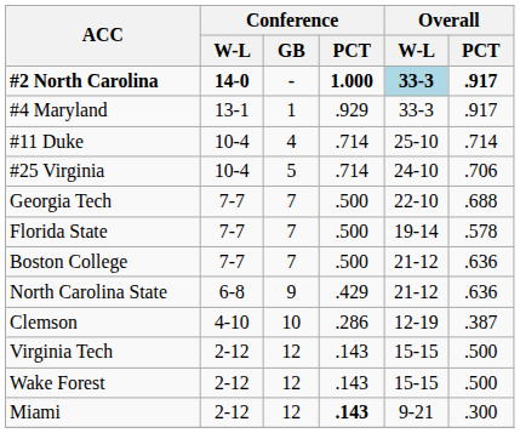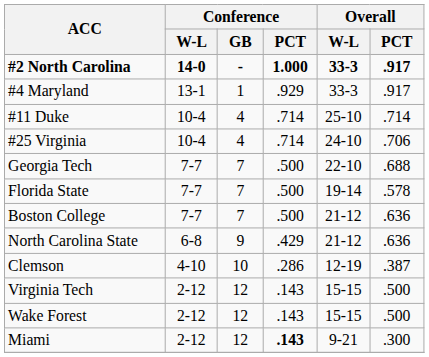 <table class="wikitable">
 <tr>
 <th rowspan="2">ACC </th>
 <th colspan="3">Conference</th>
 <th colspan="3">Overall</th>
 </tr>
 <tr>
 <th>  W-L  </th>
 <th>  GB  </th>
 <th>  PCT  </th>
 <th>  W-L  </th>
 <th>  PCT  </th>
 </tr>
 <tr>
 <td><strong>#2 North Carolina</strong></td>
 <td align="center"><strong>14-0</strong></td>
 <td align="center"><strong>-</strong></td>
 <td align="center"><strong>1.000</strong></td>
-<td align="center" style="background: lightblue;"><strong>33-3</strong></td>
+<td align="center"><strong>33-3</strong></td>
 <td align="center"><strong>.917</strong></td>
 </tr>
 <tr>
 <td>#4 Maryland</td>
 <td align="center">13-1</td>
 <td align="center">1</td>
 <td align="center">.929</td>
 <td align="center">33-3</td>
 <td align="center">.917</td>
 </tr>
 <tr>
 <td>#11 Duke</td>
 <td align="center">10-4</td>
 <td align="center">4</td>
 <td align="center">.714</td>
 <td align="center">25-10</td>
 <td align="center">.714</td>
 </tr>
 <tr>
 <td>#25 Virginia</td>
 <td align="center">10-4</td>
-<td align="center">5</td>
+<td align="center">4</td>
 <td align="center">.714</td>
 <td align="center">24-10</td>
 <td align="center">.706</td>
 </tr>
 <tr>
 <td>Georgia Tech</td>
 <td align="center">7-7</td>
 <td align="center">7</td>
 <td align="center">.500</td>
 <td align="center">22-10</td>
 <td align="center">.688</td>
 </tr>
 <tr>
 <td>Florida State</td>
 <td align="center">7-7</td>
 <td align="center">7</td>
 <td align="center">.500</td>
 <td align="center">19-14</td>
 <td align="center">.578</td>
 </tr>
 <tr>
 <td>Boston College</td>
 <td align="center">7-7</td>
 <td align="center">7</td>
 <td align="center">.500</td>
 <td align="center">21-12</td>
 <td align="center">.636</td>
 </tr>
 <tr>
 <td>North Carolina State      </td>
 <td align="center">6-8</td>
 <td align="center">9</td>
 <td align="center">.429</td>
 <td align="center">21-12</td>
 <td align="center">.636</td>
 </tr>
 <tr>
 <td>Clemson</td>
 <td align="center">4-10</td>
 <td align="center">10</td>
 <td align="center">.286</td>
 <td align="center">12-19</td>
 <td align="center">.387</td>
 </tr>
 <tr>
 <td>Virginia Tech</td>
 <td align="center">2-12</td>
 <td align="center">12</td>
 <td align="center">.143</td>
 <td align="center">15-15</td>
 <td align="center">.500</td>
 </tr>
 <tr>
 <td>Wake Forest</td>
 <td align="center">2-12</td>
 <td align="center">12</td>
 <td align="center">.143</td>
 <td align="center">15-15</td>
 <td align="center">.500</td>
 </tr>
 <tr>
 <td>Miami</td>
 <td align="center">2-12</td>
 <td align="center">12</td>
 <td align="center"><strong>.143</strong></td>
 <td align="center">9-21</td>
 <td align="center">.300</td>
 </tr>
 <tr>
 </tr>
 </table>
